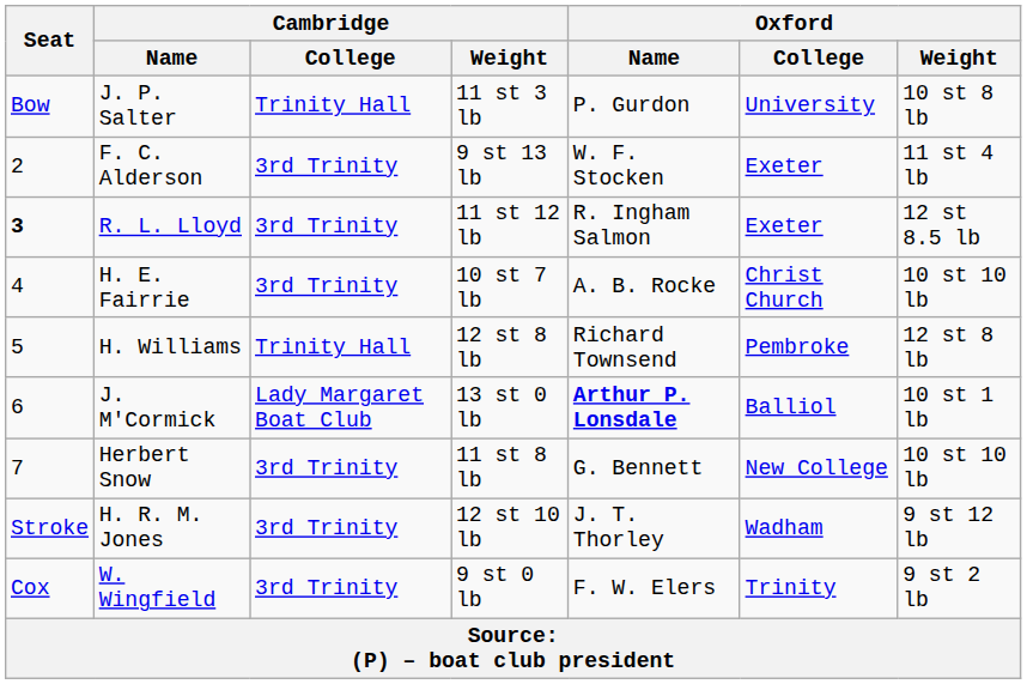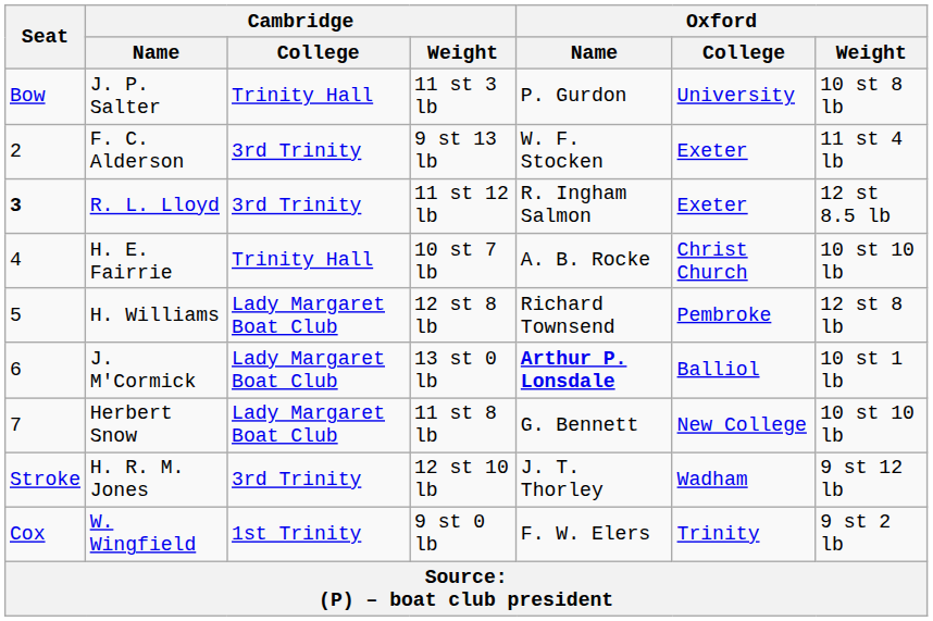 <table class=wikitable>
 <tr>
 <th rowspan="2">Seat</th>
 <th colspan="3">Cambridge <br> </th>
 <th colspan="3">Oxford <br> </th>
 </tr>
 <tr>
 <th>Name</th>
 <th>College</th>
 <th>Weight</th>
 <th>Name</th>
 <th>College</th>
 <th>Weight</th>
 </tr>
 <tr>
 <td><a href='#'>Bow</a></td>
 <td>J. P. Salter</td>
 <td><a href='#'>Trinity Hall</a></td>
 <td>11 st 3 lb</td>
 <td>P. Gurdon</td>
 <td><a href='#'>University</a></td>
 <td>10 st 8 lb</td>
 </tr>
 <tr>
 <td>2</td>
 <td>F. C. Alderson</td>
 <td><a href='#'>3rd Trinity</a></td>
 <td>9 st 13 lb</td>
 <td>W. F. Stocken</td>
 <td><a href='#'>Exeter</a></td>
 <td>11 st 4 lb</td>
 </tr>
 <tr>
 <td><strong>3</strong></td>
 <td><a href='#'>R. L. Lloyd</a></td>
 <td><a href='#'>3rd Trinity</a></td>
 <td>11 st 12 lb</td>
 <td>R. Ingham Salmon</td>
 <td><a href='#'>Exeter</a></td>
 <td>12 st 8.5 lb</td>
 </tr>
 <tr>
 <td>4</td>
 <td>H. E. Fairrie</td>
-<td><a href='#'>3rd Trinity</a></td>
+<td><a href='#'>Trinity Hall</a></td>
 <td>10 st 7 lb</td>
 <td>A. B. Rocke</td>
 <td><a href='#'>Christ Church</a></td>
 <td>10 st 10 lb</td>
 </tr>
 <tr>
 <td>5</td>
 <td>H. Williams</td>
-<td><a href='#'>Trinity Hall</a></td>
+<td><a href='#'>Lady Margaret Boat Club</a></td>
 <td>12 st 8 lb</td>
 <td>Richard Townsend</td>
 <td><a href='#'>Pembroke</a></td>
 <td>12 st 8 lb</td>
 </tr>
 <tr>
 <td>6</td>
 <td>J. M'Cormick</td>
 <td><a href='#'>Lady Margaret Boat Club</a></td>
 <td>13 st 0 lb</td>
 <td><strong><a href='#'>Arthur P. Lonsdale</a></strong></td>
 <td><a href='#'>Balliol</a></td>
 <td>10 st 1 lb</td>
 </tr>
 <tr>
 <td>7</td>
 <td>Herbert Snow</td>
-<td><a href='#'>3rd Trinity</a></td>
+<td><a href='#'>Lady Margaret Boat Club</a></td>
 <td>11 st 8 lb</td>
 <td>G. Bennett</td>
 <td><a href='#'>New College</a></td>
 <td>10 st 10 lb</td>
 </tr>
 <tr>
 <td><a href='#'>Stroke</a></td>
 <td>H. R. M. Jones</td>
 <td><a href='#'>3rd Trinity</a></td>
 <td>12 st 10 lb</td>
 <td>J. T. Thorley</td>
 <td><a href='#'>Wadham</a></td>
 <td>9 st 12 lb</td>
 </tr>
 <tr>
 <td><a href='#'>Cox</a></td>
 <td><a href='#'>W. Wingfield</a></td>
-<td><a href='#'>3rd Trinity</a></td>
+<td><a href='#'>1st Trinity</a></td>
 <td>9 st 0 lb</td>
 <td>F. W. Elers</td>
 <td><a href='#'>Trinity</a></td>
 <td>9 st 2 lb</td>
 </tr>
 <tr>
 <th colspan="7">Source:<br>(P) – boat club president</th>
 </tr>
 </table>
